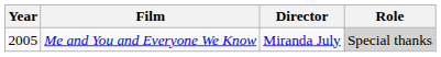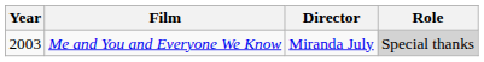 <table class="wikitable">
 <tr>
 <th>Year</th>
 <th>Film</th>
 <th>Director</th>
 <th>Role</th>
 </tr>
 <tr>
-<td>2005</td>
+<td>2003</td>
 <td><em><a href='#'>Me and You and Everyone We Know</a></em></td>
 <td><a href='#'>Miranda July</a></td>
 <td style="background: lightgrey;">Special thanks</td>
 </tr>
 </table>
